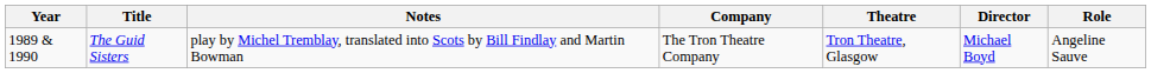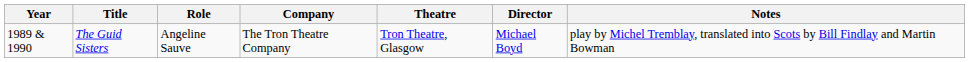 <table class="wikitable">
 <tr>
 <th>Year</th>
 <th>Title</th>
-<th>Notes</th>
+<th>Role</th>
 <th>Company</th>
 <th>Theatre</th>
 <th>Director</th>
-<th>Role</th>
+<th>Notes</th>
 </tr>
 <tr>
 <td>1989 & 1990</td>
 <td><em><a href='#'>The Guid Sisters</a></em></td>
-<td>play by <a href='#'>Michel Tremblay</a>, translated into <a href='#'>Scots</a> by <a href='#'>Bill Findlay</a> and Martin Bowman</td>
+<td>Angeline Sauve</td>
 <td>The Tron Theatre Company</td>
 <td><a href='#'>Tron Theatre</a>, Glasgow</td>
 <td><a href='#'>Michael Boyd</a></td>
-<td>Angeline Sauve</td>
+<td>play by <a href='#'>Michel Tremblay</a>, translated into <a href='#'>Scots</a> by <a href='#'>Bill Findlay</a> and Martin Bowman</td>
 </tr>
 </table>
